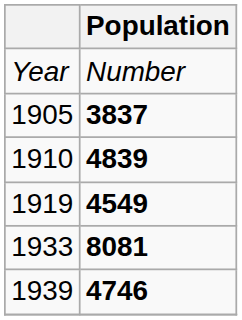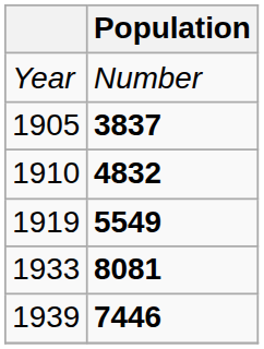 <table class="wikitable">
 <tr>
 <th> </th>
 <th colspan=2>Population</th>
 </tr>
 <tr>
 <td><em>Year</em></td>
 <td><em>Number</em></td>
 </tr>
 <tr>
 <td>1905</td>
 <td><strong>3837</strong></td>
 </tr>
 <tr>
 <td>1910</td>
-<td><strong>4839</strong></td>
+<td><strong>4832</strong></td>
 </tr>
 <tr>
 <td>1919</td>
-<td><strong>4549</strong></td>
+<td><strong>5549</strong></td>
 </tr>
 <tr>
 <td>1933</td>
 <td><strong>8081</strong></td>
 </tr>
 <tr>
 <td>1939</td>
-<td><strong>4746</strong></td>
+<td><strong>7446</strong></td>
 </tr>
 <tr>
 </tr>
 </table>
